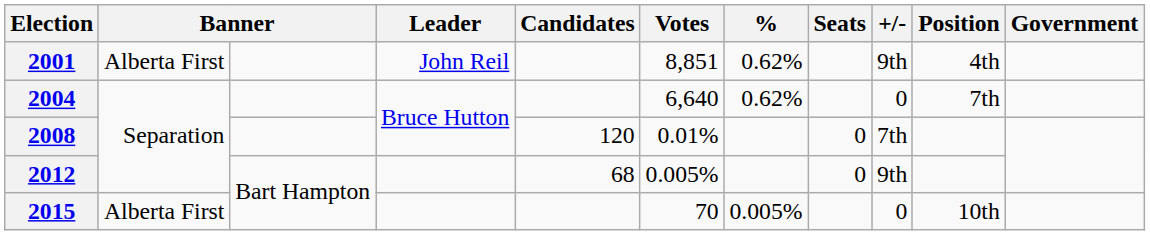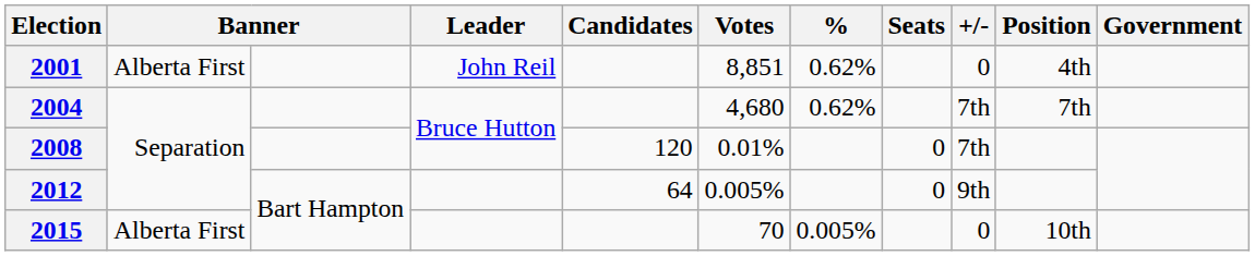 <table class="wikitable" style="text-align: right;">
 <tr>
 <th>Election</th>
 <th colspan=2>Banner</th>
 <th>Leader</th>
 <th>Candidates</th>
 <th>Votes</th>
 <th>%</th>
 <th>Seats</th>
 <th>+/-</th>
 <th>Position</th>
 <th>Government</th>
 </tr>
 <tr>
 <th><a href='#'>2001</a></th>
 <td>Alberta First</td>
 <td></td>
 <td><a href='#'>John Reil</a></td>
 <td></td>
 <td>8,851</td>
 <td>0.62%</td>
 <td></td>
-<td> 9th</td>
+<td> 0</td>
 <td> 4th</td>
 <td></td>
 </tr>
 <tr>
 <th><a href='#'>2004</a></th>
 <td rowspan=3>Separation</td>
 <td></td>
 <td rowspan=2><a href='#'>Bruce Hutton</a></td>
 <td></td>
-<td>6,640</td>
+<td>4,680</td>
 <td>0.62%</td>
 <td></td>
-<td> 0</td>
+<td> 7th</td>
 <td> 7th</td>
 <td></td>
 </tr>
 <tr>
 <th><a href='#'>2008</a></th>
 <td></td>
 <td>120</td>
 <td>0.01%</td>
 <td></td>
 <td> 0</td>
 <td> 7th</td>
 <td></td>
 </tr>
 <tr>
 <th><a href='#'>2012</a></th>
 <td rowspan=2>Bart Hampton</td>
 <td></td>
-<td>68</td>
+<td>64</td>
 <td>0.005%</td>
 <td></td>
 <td> 0</td>
 <td> 9th</td>
 <td></td>
 </tr>
 <tr>
 <th><a href='#'>2015</a></th>
 <td>Alberta First</td>
 <td></td>
 <td></td>
 <td>70</td>
 <td>0.005%</td>
 <td></td>
 <td> 0</td>
 <td> 10th</td>
 <td></td>
 </tr>
 </table>
